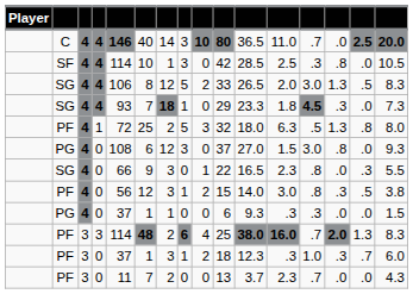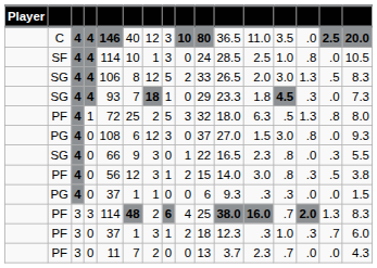 <table class="wikitable sortable" style="font-size: 95%; text-align:right;">
 <tr>
 <th style="background:#010101; color:#FFFFFF; border-top:#8D9093 3px solid; border-bottom:#8D9093 3px solid;">Player</th>
 <th style="background:#010101; color:#FFFFFF; border-top:#8D9093 3px solid; border-bottom:#8D9093 3px solid;"></th>
 <th style="background:#010101; color:#FFFFFF; border-top:#8D9093 3px solid; border-bottom:#8D9093 3px solid;"></th>
 <th style="background:#010101; color:#FFFFFF; border-top:#8D9093 3px solid; border-bottom:#8D9093 3px solid;"></th>
 <th style="background:#010101; color:#FFFFFF; border-top:#8D9093 3px solid; border-bottom:#8D9093 3px solid;"></th>
 <th style="background:#010101; color:#FFFFFF; border-top:#8D9093 3px solid; border-bottom:#8D9093 3px solid;"></th>
 <th style="background:#010101; color:#FFFFFF; border-top:#8D9093 3px solid; border-bottom:#8D9093 3px solid;"></th>
 <th style="background:#010101; color:#FFFFFF; border-top:#8D9093 3px solid; border-bottom:#8D9093 3px solid;"></th>
 <th style="background:#010101; color:#FFFFFF; border-top:#8D9093 3px solid; border-bottom:#8D9093 3px solid;"></th>
 <th style="background:#010101; color:#FFFFFF; border-top:#8D9093 3px solid; border-bottom:#8D9093 3px solid;"></th>
 <th style="background:#010101; color:#FFFFFF; border-top:#8D9093 3px solid; border-bottom:#8D9093 3px solid;"></th>
 <th style="background:#010101; color:#FFFFFF; border-top:#8D9093 3px solid; border-bottom:#8D9093 3px solid;"></th>
 <th style="background:#010101; color:#FFFFFF; border-top:#8D9093 3px solid; border-bottom:#8D9093 3px solid;"></th>
 <th style="background:#010101; color:#FFFFFF; border-top:#8D9093 3px solid; border-bottom:#8D9093 3px solid;"></th>
 <th style="background:#010101; color:#FFFFFF; border-top:#8D9093 3px solid; border-bottom:#8D9093 3px solid;"></th>
 <th style="background:#010101; color:#FFFFFF; border-top:#8D9093 3px solid; border-bottom:#8D9093 3px solid;"></th>
 </tr>
 <tr>
 <td style="text-align:left;"></td>
 <td style="text-align:center;">C</td>
 <td style="background:#8D9093; color:#010101;"><strong>4</strong></td>
 <td style="background:#8D9093; color:#010101;"><strong>4</strong></td>
 <td style="background:#8D9093; color:#010101;"><strong>146</strong></td>
 <td>40</td>
-<td>14</td>
+<td>12</td>
 <td>3</td>
 <td style="background:#8D9093; color:#010101;"><strong>10</strong></td>
 <td style="background:#8D9093; color:#010101;"><strong>80</strong></td>
 <td>36.5</td>
 <td>11.0</td>
-<td>.7</td>
+<td>3.5</td>
 <td>.0</td>
 <td style="background:#8D9093; color:#010101;"><strong>2.5</strong></td>
 <td style="background:#8D9093; color:#010101;"><strong>20.0</strong></td>
 </tr>
 <tr>
 <td style="text-align:left;"></td>
 <td style="text-align:center;">SF</td>
 <td style="background:#8D9093; color:#010101;"><strong>4</strong></td>
 <td style="background:#8D9093; color:#010101;"><strong>4</strong></td>
 <td>114</td>
 <td>10</td>
 <td>1</td>
 <td>3</td>
 <td>0</td>
-<td>42</td>
+<td>24</td>
 <td>28.5</td>
 <td>2.5</td>
-<td>.3</td>
+<td>1.0</td>
 <td>.8</td>
 <td>.0</td>
 <td>10.5</td>
 </tr>
 <tr>
 <td style="text-align:left;"></td>
 <td style="text-align:center;">SG</td>
 <td style="background:#8D9093; color:#010101;"><strong>4</strong></td>
 <td style="background:#8D9093; color:#010101;"><strong>4</strong></td>
 <td>106</td>
 <td>8</td>
 <td>12</td>
 <td>5</td>
 <td>2</td>
 <td>33</td>
 <td>26.5</td>
 <td>2.0</td>
 <td>3.0</td>
 <td>1.3</td>
 <td>.5</td>
 <td>8.3</td>
 </tr>
 <tr>
 <td style="text-align:left;"></td>
 <td style="text-align:center;">SG</td>
 <td style="background:#8D9093; color:#010101;"><strong>4</strong></td>
 <td style="background:#8D9093; color:#010101;"><strong>4</strong></td>
 <td>93</td>
 <td>7</td>
 <td style="background:#8D9093; color:#010101;"><strong>18</strong></td>
 <td>1</td>
 <td>0</td>
 <td>29</td>
 <td>23.3</td>
 <td>1.8</td>
 <td style="background:#8D9093; color:#010101;"><strong>4.5</strong></td>
 <td>.3</td>
 <td>.0</td>
 <td>7.3</td>
 </tr>
 <tr>
 <td style="text-align:left;"></td>
 <td style="text-align:center;">PF</td>
 <td style="background:#8D9093; color:#010101;"><strong>4</strong></td>
 <td>1</td>
 <td>72</td>
 <td>25</td>
 <td>2</td>
 <td>5</td>
 <td>3</td>
 <td>32</td>
 <td>18.0</td>
 <td>6.3</td>
 <td>.5</td>
 <td>1.3</td>
 <td>.8</td>
 <td>8.0</td>
 </tr>
 <tr>
 <td style="text-align:left;"></td>
 <td style="text-align:center;">PG</td>
 <td style="background:#8D9093; color:#010101;"><strong>4</strong></td>
 <td>0</td>
 <td>108</td>
 <td>6</td>
 <td>12</td>
 <td>3</td>
 <td>0</td>
 <td>37</td>
 <td>27.0</td>
 <td>1.5</td>
 <td>3.0</td>
 <td>.8</td>
 <td>.0</td>
 <td>9.3</td>
 </tr>
 <tr>
 <td style="text-align:left;"></td>
 <td style="text-align:center;">SG</td>
 <td style="background:#8D9093; color:#010101;"><strong>4</strong></td>
 <td>0</td>
 <td>66</td>
 <td>9</td>
 <td>3</td>
 <td>0</td>
 <td>1</td>
 <td>22</td>
 <td>16.5</td>
 <td>2.3</td>
 <td>.8</td>
 <td>.0</td>
 <td>.3</td>
 <td>5.5</td>
 </tr>
 <tr>
 <td style="text-align:left;"></td>
 <td style="text-align:center;">PF</td>
 <td style="background:#8D9093; color:#010101;"><strong>4</strong></td>
 <td>0</td>
 <td>56</td>
 <td>12</td>
 <td>3</td>
 <td>1</td>
 <td>2</td>
 <td>15</td>
 <td>14.0</td>
 <td>3.0</td>
 <td>.8</td>
 <td>.3</td>
 <td>.5</td>
 <td>3.8</td>
 </tr>
 <tr>
 <td style="text-align:left;"></td>
 <td style="text-align:center;">PG</td>
 <td style="background:#8D9093; color:#010101;"><strong>4</strong></td>
 <td>0</td>
 <td>37</td>
 <td>1</td>
 <td>1</td>
 <td>0</td>
 <td>0</td>
 <td>6</td>
 <td>9.3</td>
 <td>.3</td>
 <td>.3</td>
 <td>.0</td>
 <td>.0</td>
 <td>1.5</td>
 </tr>
 <tr>
 <td style="text-align:left;"></td>
 <td style="text-align:center;">PF</td>
 <td>3</td>
 <td>3</td>
 <td>114</td>
 <td style="background:#8D9093; color:#010101;"><strong>48</strong></td>
 <td>2</td>
 <td style="background:#8D9093; color:#010101;"><strong>6</strong></td>
 <td>4</td>
 <td>25</td>
 <td style="background:#8D9093; color:#010101;"><strong>38.0</strong></td>
 <td style="background:#8D9093; color:#010101;"><strong>16.0</strong></td>
 <td>.7</td>
 <td style="background:#8D9093; color:#010101;"><strong>2.0</strong></td>
 <td>1.3</td>
 <td>8.3</td>
 </tr>
 <tr>
 <td style="text-align:left;"></td>
 <td style="text-align:center;">PF</td>
 <td>3</td>
 <td>0</td>
 <td>37</td>
 <td>1</td>
 <td>3</td>
 <td>1</td>
 <td>2</td>
 <td>18</td>
 <td>12.3</td>
 <td>.3</td>
 <td>1.0</td>
 <td>.3</td>
 <td>.7</td>
 <td>6.0</td>
 </tr>
 <tr>
 <td style="text-align:left;"></td>
 <td style="text-align:center;">PF</td>
 <td>3</td>
 <td>0</td>
 <td>11</td>
 <td>7</td>
 <td>2</td>
 <td>0</td>
 <td>0</td>
 <td>13</td>
 <td>3.7</td>
 <td>2.3</td>
 <td>.7</td>
 <td>.0</td>
 <td>.0</td>
 <td>4.3</td>
 </tr>
 </table>
